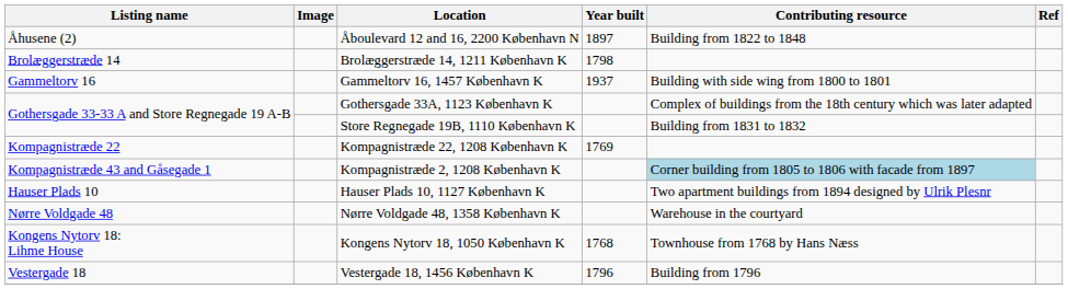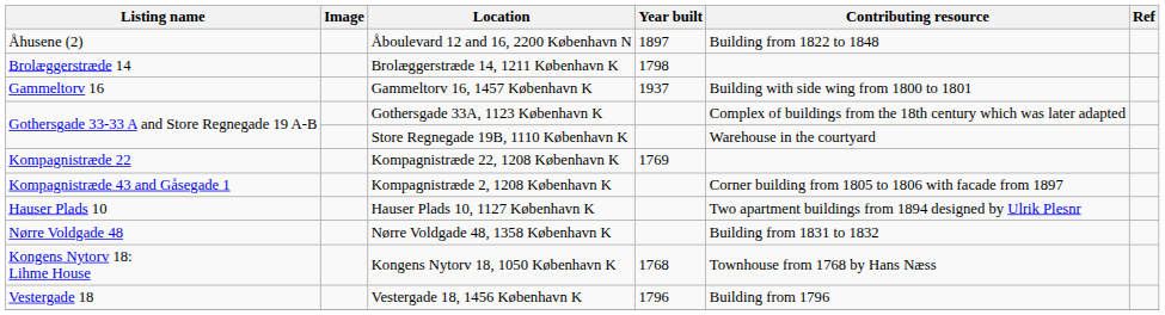 <table class="wikitable sortable">
 <tr>
 <th>Listing name</th>
 <th>Image</th>
 <th>Location</th>
 <th>Year built</th>
 <th>Contributing resource</th>
 <th>Ref</th>
 </tr>
 <tr>
 <td>Åhusene (2)</td>
 <td></td>
 <td>Åboulevard 12 and 16, 2200 København N</td>
 <td>1897</td>
 <td>Building from 1822 to 1848</td>
 <td></td>
 </tr>
 <tr>
 <td><a href='#'>Brolæggerstræde</a> 14</td>
 <td></td>
 <td>Brolæggerstræde 14, 1211 København K</td>
 <td>1798</td>
 <td></td>
 <td></td>
 </tr>
 <tr>
 <td><a href='#'>Gammeltorv</a> 16</td>
 <td></td>
 <td>Gammeltorv 16, 1457 København K</td>
 <td>1937</td>
 <td>Building with side wing from 1800 to 1801</td>
 <td></td>
 </tr>
 <tr>
 <td rowspan="2"><a href='#'>Gothersgade 33-33 A</a> and Store Regnegade 19 A-B</td>
 <td></td>
 <td>Gothersgade 33A, 1123 København K</td>
 <td></td>
 <td>Complex of buildings from the 18th century which was later adapted</td>
 <td></td>
 </tr>
 <tr>
 <td></td>
 <td>Store Regnegade 19B, 1110 København K</td>
 <td></td>
-<td>Building from 1831 to 1832</td>
+<td>Warehouse in the courtyard</td>
 <td></td>
 </tr>
 <tr>
 <td><a href='#'>Kompagnistræde 22</a></td>
 <td></td>
 <td>Kompagnistræde 22, 1208 København K</td>
 <td>1769</td>
 <td></td>
 <td></td>
 </tr>
 <tr>
 <td><a href='#'>Kompagnistræde 43 and Gåsegade 1</a></td>
 <td></td>
 <td>Kompagnistræde 2, 1208 København K</td>
 <td></td>
-<td style="background: lightblue;">Corner building from 1805 to 1806 with facade from 1897</td>
+<td>Corner building from 1805 to 1806 with facade from 1897</td>
 <td></td>
 </tr>
 <tr>
 <td><a href='#'>Hauser Plads</a> 10</td>
 <td></td>
 <td>Hauser Plads 10, 1127 København K</td>
 <td></td>
 <td>Two apartment buildings from 1894 designed by <a href='#'>Ulrik Plesnr</a></td>
 <td></td>
 </tr>
 <tr>
 <td><a href='#'>Nørre Voldgade 48</a></td>
 <td></td>
 <td>Nørre Voldgade 48, 1358 København K</td>
 <td></td>
-<td>Warehouse in the courtyard</td>
+<td>Building from 1831 to 1832</td>
 <td></td>
 </tr>
 <tr>
 <td><a href='#'>Kongens Nytorv</a> 18:<br><a href='#'>Lihme House</a></td>
 <td></td>
 <td>Kongens Nytorv 18, 1050 København K</td>
 <td>1768</td>
 <td>Townhouse from 1768 by Hans Næss</td>
 <td></td>
 </tr>
 <tr>
 <td><a href='#'>Vestergade</a> 18</td>
 <td></td>
 <td>Vestergade 18, 1456 København K</td>
 <td>1796</td>
 <td>Building from 1796</td>
 <td></td>
 </tr>
 <tr>
 </tr>
 </table>
